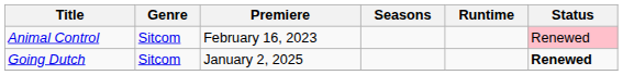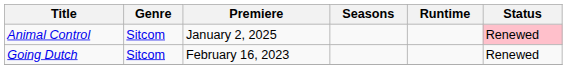 <table class="wikitable sortable" style="width:80%;">
 <tr>
 <th>Title</th>
 <th>Genre</th>
 <th>Premiere</th>
 <th>Seasons</th>
 <th>Runtime</th>
 <th>Status</th>
 </tr>
 <tr>
 <td><em><a href='#'>Animal Control</a></em></td>
 <td><a href='#'>Sitcom</a></td>
-<td>February 16, 2023</td>
+<td>January 2, 2025</td>
 <td></td>
 <td></td>
 <td style="background: pink;">Renewed</td>
 </tr>
 <tr>
 <td><em><a href='#'>Going Dutch</a></em></td>
 <td><a href='#'>Sitcom</a></td>
-<td>January 2, 2025</td>
+<td>February 16, 2023</td>
 <td></td>
 <td></td>
-<td><strong>Renewed</strong></td>
+<td>Renewed</td>
 </tr>
 <tr>
 </tr>
 </table>
